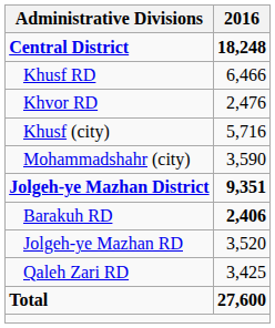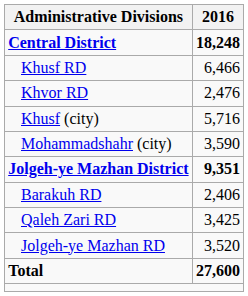 <table class="wikitable">
 <tr>
 <th>Administrative Divisions</th>
 <th>2016</th>
 </tr>
 <tr>
 <td><strong><a href='#'>Central District</a></strong></td>
 <td style="text-align: right;"><strong>18,248</strong></td>
 </tr>
 <tr>
 <td style="padding-left: 1em;"><a href='#'>Khusf RD</a></td>
 <td style="text-align: right;">6,466</td>
 </tr>
 <tr>
 <td style="padding-left: 1em;"><a href='#'>Khvor RD</a></td>
 <td style="text-align: right;">2,476</td>
 </tr>
 <tr>
 <td style="padding-left: 1em;"><a href='#'>Khusf</a> (city)</td>
 <td style="text-align: right;">5,716</td>
 </tr>
 <tr>
 <td style="padding-left: 1em;"><a href='#'>Mohammadshahr</a> (city)</td>
 <td style="text-align: right;">3,590</td>
 </tr>
 <tr>
 <td><strong><a href='#'>Jolgeh-ye Mazhan District</a></strong></td>
 <td style="text-align: right;"><strong>9,351</strong></td>
 </tr>
 <tr>
 <td style="padding-left: 1em;"><a href='#'>Barakuh RD</a></td>
-<td style="text-align: right;"><strong>2,406</strong></td>
+<td style="text-align: right;">2,406</td>
+</tr>
+<tr>
+<td style="padding-left: 1em;"><a href='#'>Qaleh Zari RD</a></td>
+<td style="text-align: right;">3,425</td>
 </tr>
 <tr>
 <td style="padding-left: 1em;"><a href='#'>Jolgeh-ye Mazhan RD</a></td>
 <td style="text-align: right;">3,520</td>
-</tr>
-<tr>
-<td style="padding-left: 1em;"><a href='#'>Qaleh Zari RD</a></td>
-<td style="text-align: right;">3,425</td>
 </tr>
 <tr>
 <td><strong>Total</strong></td>
 <td style="text-align: right;"><strong>27,600</strong></td>
 </tr>
 <tr>
 <td colspan=2></td>
 </tr>
 </table>
